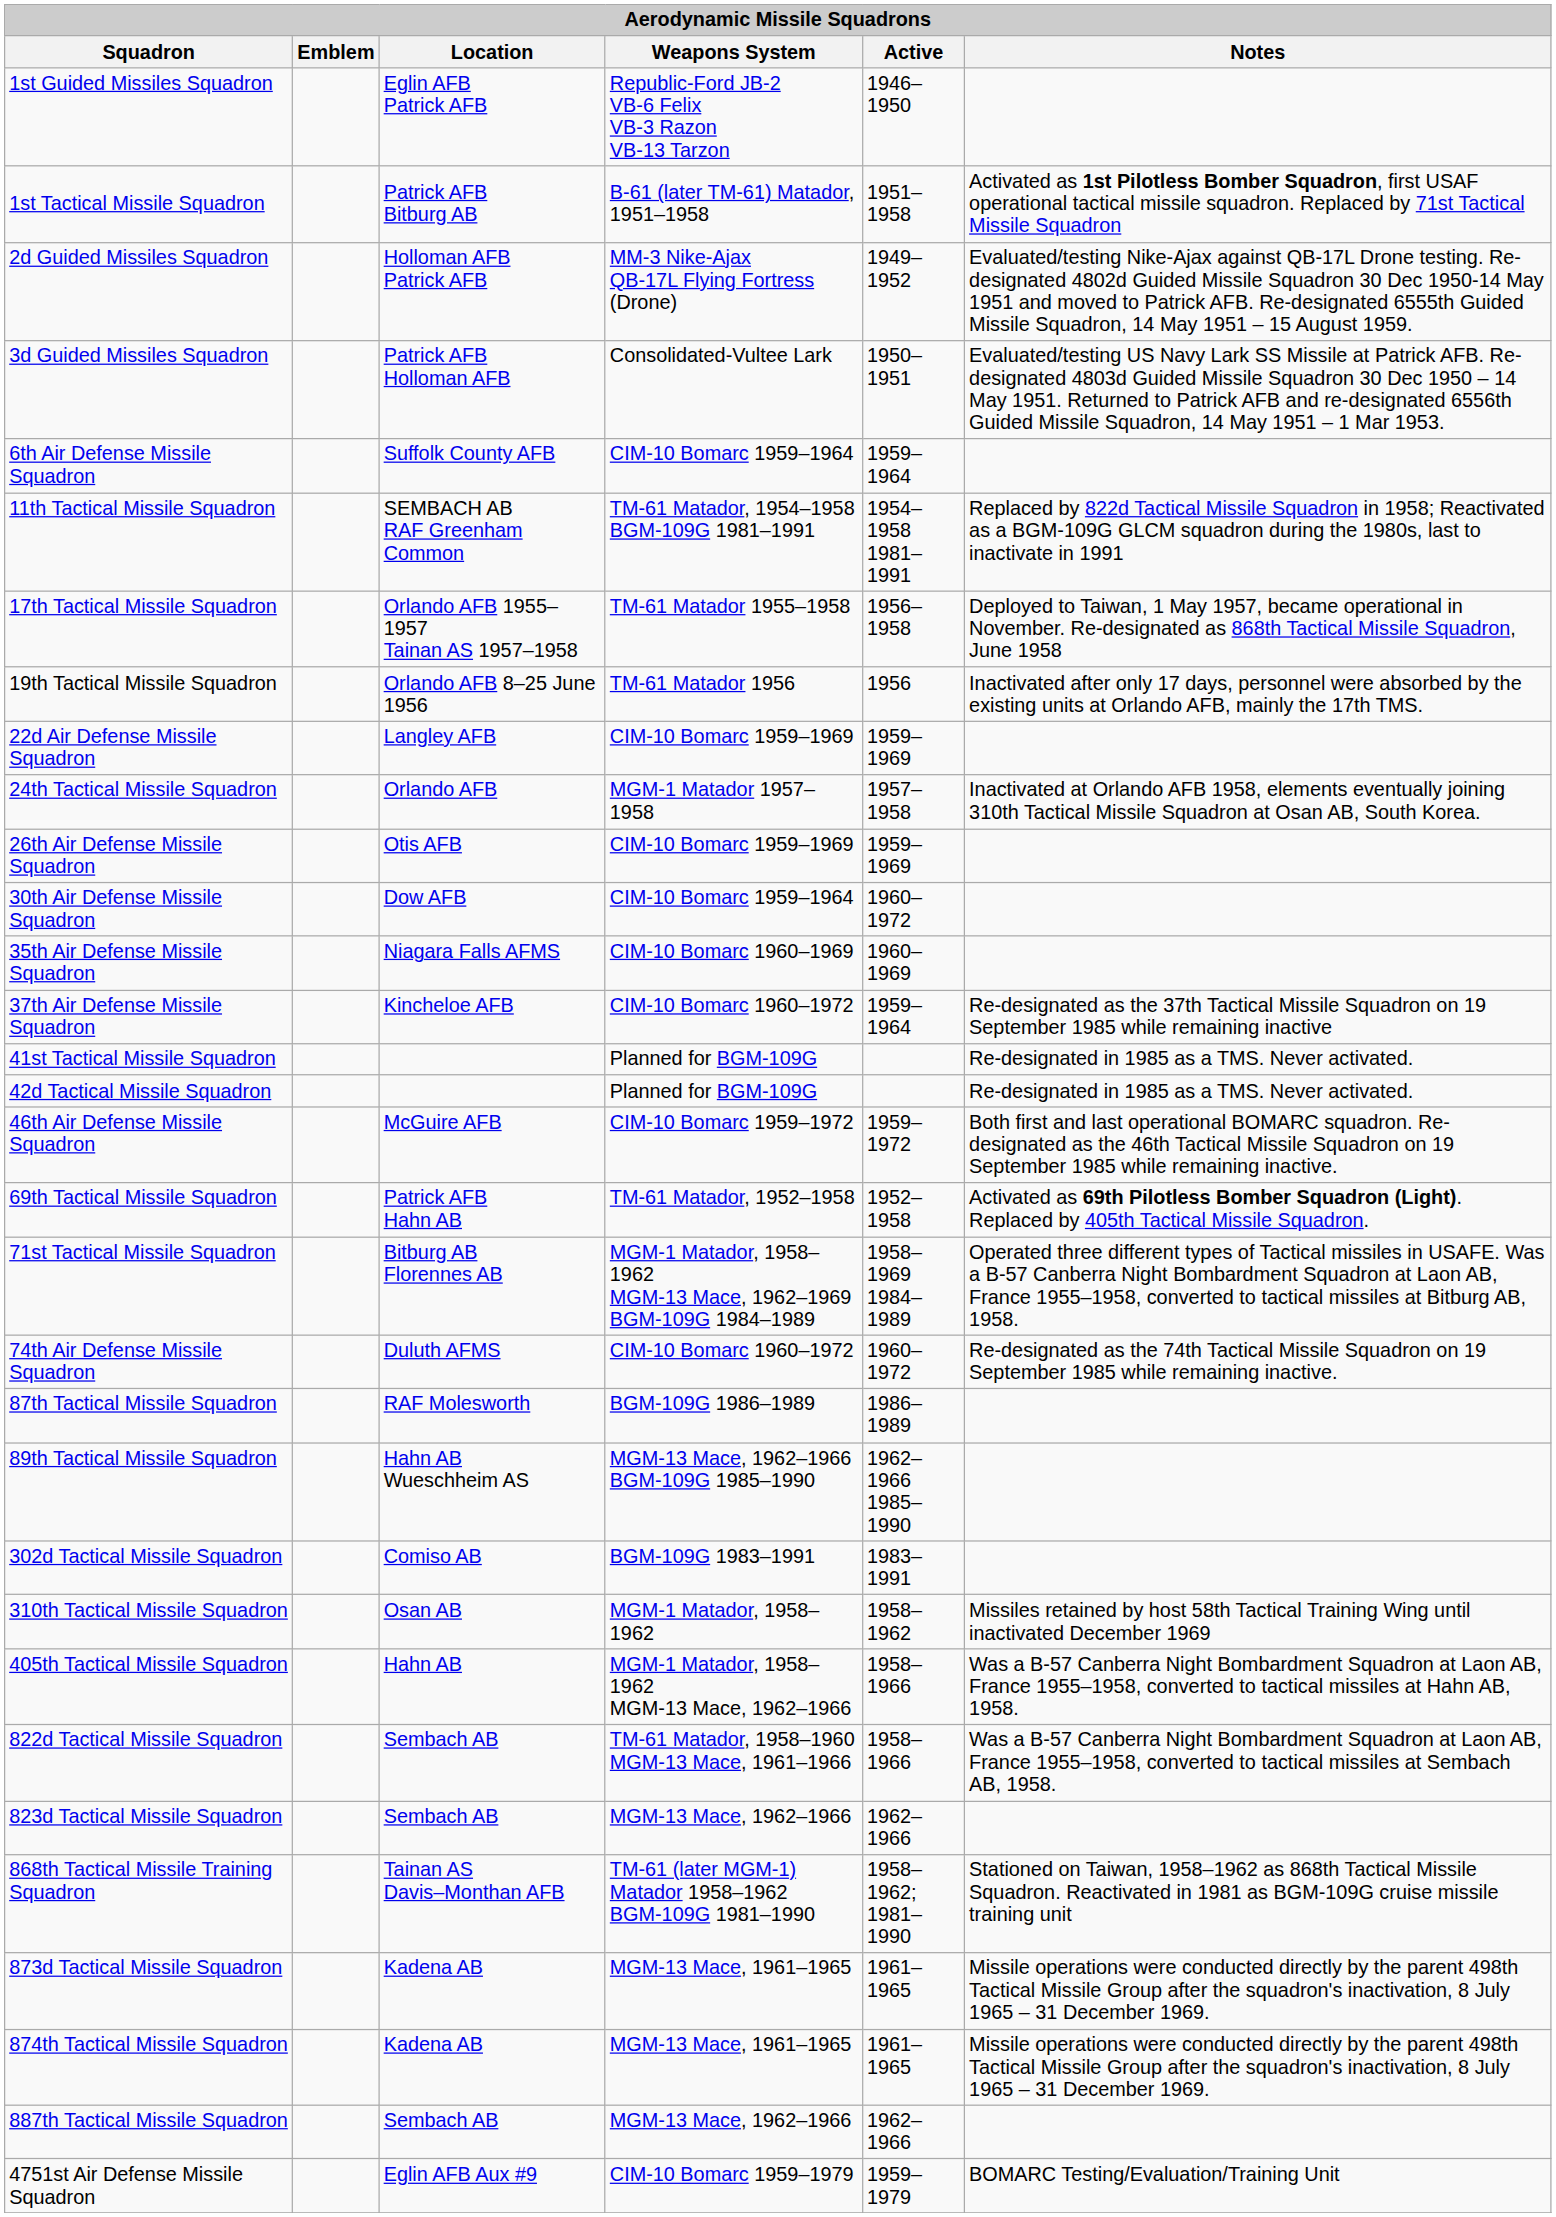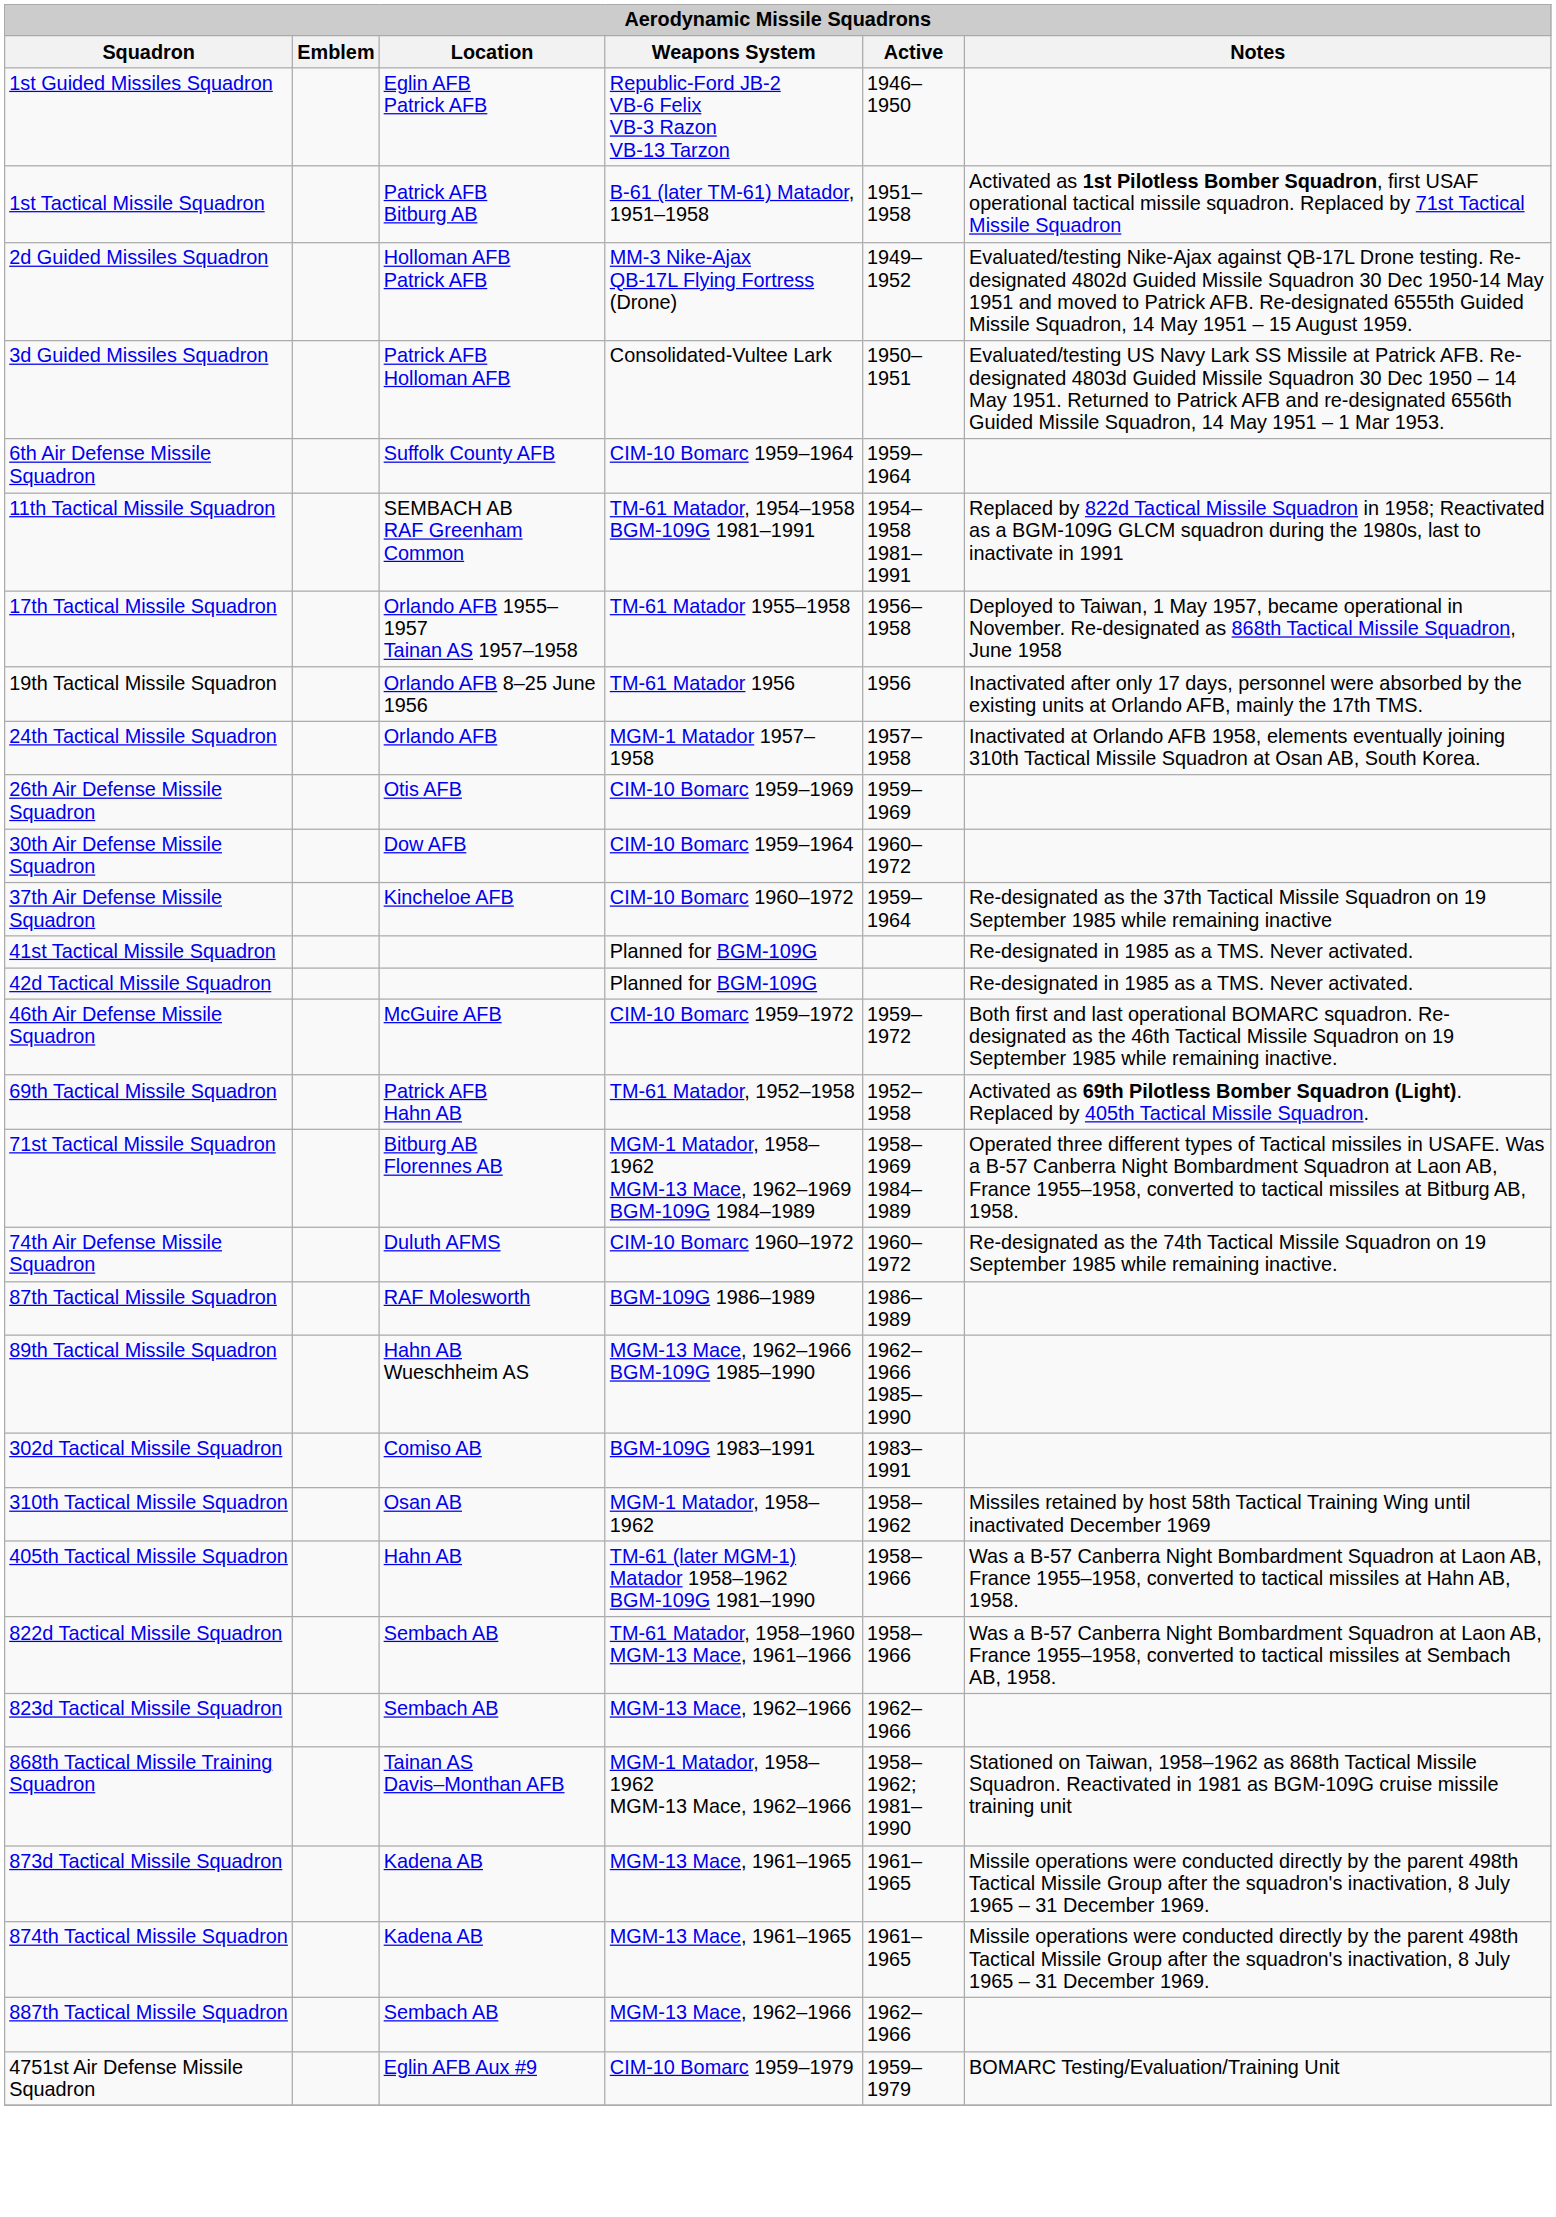 <table class="wikitable">
 <tr style="background:#cccccc;">
 <td colspan="6" align="center"><strong>Aerodynamic Missile Squadrons</strong></td>
 </tr>
 <tr>
 <th scope="col" width="225">Squadron</th>
 <th scope="col" width="60">Emblem</th>
 <th scope="col" width="175">Location</th>
 <th scope="col" width="200">Weapons System</th>
 <th scope="col" width="75">Active</th>
 <th>Notes</th>
 </tr>
 <tr valign="top">
 <td><a href='#'>1st Guided Missiles Squadron</a></td>
 <td></td>
 <td><a href='#'>Eglin AFB</a> <br> <a href='#'>Patrick AFB</a></td>
 <td><a href='#'>Republic-Ford JB-2</a> <br> <a href='#'>VB-6 Felix</a> <br> <a href='#'>VB-3 Razon</a> <br> <a href='#'>VB-13 Tarzon</a></td>
 <td>1946–1950</td>
 </tr>
 <tr>
 <td><a href='#'>1st Tactical Missile Squadron</a></td>
 <td></td>
 <td><a href='#'>Patrick AFB</a> <br> <a href='#'>Bitburg AB</a></td>
 <td><a href='#'>B-61 (later TM-61) Matador</a>, 1951–1958</td>
 <td>1951–1958</td>
 <td>Activated as <strong>1st Pilotless Bomber Squadron</strong>, first USAF operational tactical missile squadron. Replaced by <a href='#'>71st Tactical Missile Squadron</a></td>
 </tr>
 <tr valign="top">
 <td><a href='#'>2d Guided Missiles Squadron</a></td>
 <td></td>
 <td><a href='#'>Holloman AFB</a> <br> <a href='#'>Patrick AFB</a></td>
 <td><a href='#'>MM-3 Nike-Ajax</a> <br><a href='#'>QB-17L Flying Fortress</a> (Drone)</td>
 <td>1949–1952</td>
 <td>Evaluated/testing Nike-Ajax against QB-17L Drone testing.  Re-designated 4802d Guided Missile Squadron 30 Dec 1950-14 May 1951 and moved to Patrick AFB.  Re-designated 6555th Guided Missile Squadron, 14 May 1951 – 15 August 1959.</td>
 </tr>
 <tr valign="top">
 <td><a href='#'>3d Guided Missiles Squadron</a></td>
 <td></td>
 <td><a href='#'>Patrick AFB</a> <br> <a href='#'>Holloman AFB</a></td>
 <td>Consolidated-Vultee Lark</td>
 <td>1950–1951</td>
 <td>Evaluated/testing US Navy Lark SS Missile at Patrick AFB.  Re-designated 4803d Guided Missile Squadron 30 Dec 1950 – 14 May 1951.  Returned to Patrick AFB and re-designated 6556th Guided Missile Squadron, 14 May 1951 – 1 Mar 1953.</td>
 </tr>
 <tr valign="top">
 <td><a href='#'>6th Air Defense Missile Squadron</a></td>
 <td></td>
 <td><a href='#'>Suffolk County AFB</a></td>
 <td><a href='#'>CIM-10 Bomarc</a> 1959–1964</td>
 <td>1959–1964</td>
 <td></td>
 </tr>
 <tr valign="top">
 <td><a href='#'>11th Tactical Missile Squadron</a></td>
 <td></td>
 <td>SEMBACH AB<br> <a href='#'>RAF Greenham Common</a></td>
 <td><a href='#'>TM-61 Matador</a>, 1954–1958 <br> <a href='#'>BGM-109G</a> 1981–1991</td>
 <td>1954–1958 <br> 1981–1991</td>
 <td>Replaced by <a href='#'>822d Tactical Missile Squadron</a> in 1958; Reactivated as a BGM-109G GLCM squadron during the 1980s, last to inactivate in 1991</td>
 </tr>
 <tr valign="top">
 <td><a href='#'>17th Tactical Missile Squadron</a></td>
 <td></td>
 <td><a href='#'>Orlando AFB</a> 1955–1957 <br> <a href='#'>Tainan AS</a> 1957–1958</td>
 <td><a href='#'>TM-61 Matador</a> 1955–1958</td>
 <td>1956–1958</td>
 <td>Deployed to Taiwan, 1 May 1957, became operational in November.  Re-designated as <a href='#'>868th Tactical Missile Squadron</a>, June 1958</td>
 </tr>
 <tr valign="top">
 <td>19th Tactical Missile Squadron</td>
 <td></td>
 <td><a href='#'>Orlando AFB</a> 8–25 June 1956</td>
 <td><a href='#'>TM-61 Matador</a> 1956</td>
 <td>1956</td>
 <td>Inactivated after only 17 days, personnel were absorbed by the existing units at Orlando AFB, mainly the 17th TMS.</td>
 </tr>
 <tr valign="top">
-<td><a href='#'>22d Air Defense Missile Squadron</a></td>
-<td></td>
-<td><a href='#'>Langley AFB</a></td>
-<td><a href='#'>CIM-10 Bomarc</a> 1959–1969</td>
-<td>1959–1969</td>
-<td></td>
-</tr>
-<tr valign="top">
 <td><a href='#'>24th Tactical Missile Squadron</a></td>
 <td></td>
 <td><a href='#'>Orlando AFB</a></td>
 <td><a href='#'>MGM-1 Matador</a> 1957–1958</td>
 <td>1957–1958</td>
 <td>Inactivated at Orlando AFB 1958, elements eventually joining 310th Tactical Missile Squadron at Osan AB, South Korea.</td>
 </tr>
 <tr valign="top">
 <td><a href='#'>26th Air Defense Missile Squadron</a></td>
 <td></td>
 <td><a href='#'>Otis AFB</a></td>
 <td><a href='#'>CIM-10 Bomarc</a> 1959–1969</td>
 <td>1959–1969</td>
 <td></td>
 </tr>
 <tr valign="top">
 <td><a href='#'>30th Air Defense Missile Squadron</a></td>
 <td></td>
 <td><a href='#'>Dow AFB</a></td>
 <td><a href='#'>CIM-10 Bomarc</a> 1959–1964</td>
 <td>1960–1972</td>
-<td></td>
-</tr>
-<tr valign="top">
-<td><a href='#'>35th Air Defense Missile Squadron</a></td>
-<td></td>
-<td><a href='#'>Niagara Falls AFMS</a></td>
-<td><a href='#'>CIM-10 Bomarc</a> 1960–1969</td>
-<td>1960–1969</td>
 <td></td>
 </tr>
 <tr valign="top">
 <td><a href='#'>37th Air Defense Missile Squadron</a></td>
 <td></td>
 <td><a href='#'>Kincheloe AFB</a></td>
 <td><a href='#'>CIM-10 Bomarc</a> 1960–1972</td>
 <td>1959–1964</td>
 <td>Re-designated as the 37th Tactical Missile Squadron on 19 September 1985 while remaining inactive</td>
 </tr>
 <tr valign="top">
 <td><a href='#'>41st Tactical Missile Squadron</a></td>
 <td></td>
 <td></td>
 <td>Planned for <a href='#'>BGM-109G</a></td>
 <td></td>
 <td>Re-designated in 1985 as a TMS.  Never activated.</td>
 </tr>
 <tr valign="top">
 <td><a href='#'>42d Tactical Missile Squadron</a></td>
 <td></td>
 <td></td>
 <td>Planned for <a href='#'>BGM-109G</a></td>
 <td></td>
 <td>Re-designated in 1985 as a TMS.  Never activated.</td>
 </tr>
 <tr valign="top">
 <td><a href='#'>46th Air Defense Missile Squadron</a></td>
 <td></td>
 <td><a href='#'>McGuire AFB</a></td>
 <td><a href='#'>CIM-10 Bomarc</a> 1959–1972</td>
 <td>1959–1972</td>
 <td>Both first and last operational BOMARC squadron.  Re-designated as the 46th Tactical Missile Squadron on 19 September 1985 while remaining inactive.</td>
 </tr>
 <tr valign="top">
 <td><a href='#'>69th Tactical Missile Squadron</a></td>
 <td></td>
 <td><a href='#'>Patrick AFB</a> <br> <a href='#'>Hahn AB</a></td>
 <td><a href='#'>TM-61 Matador</a>, 1952–1958</td>
 <td>1952–1958</td>
 <td>Activated as <strong>69th Pilotless Bomber Squadron (Light)</strong>. Replaced by <a href='#'>405th Tactical Missile Squadron</a>.</td>
 </tr>
 <tr valign="top">
 <td><a href='#'>71st Tactical Missile Squadron</a></td>
 <td></td>
 <td><a href='#'>Bitburg AB</a><br> <a href='#'>Florennes AB</a></td>
 <td><a href='#'>MGM-1 Matador</a>, 1958–1962 <br> <a href='#'>MGM-13 Mace</a>, 1962–1969 <br> <a href='#'>BGM-109G</a> 1984–1989</td>
 <td>1958–1969 <br> 1984–1989</td>
 <td>Operated three different types of Tactical missiles in USAFE.  Was a B-57 Canberra Night Bombardment Squadron at Laon AB, France 1955–1958, converted to tactical missiles at Bitburg AB, 1958.</td>
 </tr>
 <tr valign="top">
 <td><a href='#'>74th Air Defense Missile Squadron</a></td>
 <td></td>
 <td><a href='#'>Duluth AFMS</a></td>
 <td><a href='#'>CIM-10 Bomarc</a> 1960–1972</td>
 <td>1960–1972</td>
 <td>Re-designated as the 74th Tactical Missile Squadron on 19 September 1985 while remaining inactive.</td>
 </tr>
 <tr valign="top">
 <td><a href='#'>87th Tactical Missile Squadron</a></td>
 <td></td>
 <td><a href='#'>RAF Molesworth</a></td>
 <td><a href='#'>BGM-109G</a> 1986–1989</td>
 <td>1986–1989</td>
 <td></td>
 </tr>
 <tr valign="top">
 <td><a href='#'>89th Tactical Missile Squadron</a></td>
 <td></td>
 <td><a href='#'>Hahn AB</a> <br> Wueschheim AS</td>
 <td><a href='#'>MGM-13 Mace</a>, 1962–1966 <br> <a href='#'>BGM-109G</a> 1985–1990</td>
 <td>1962–1966 <br> 1985–1990</td>
 <td></td>
 </tr>
 <tr valign="top">
 <td><a href='#'>302d Tactical Missile Squadron</a></td>
 <td></td>
 <td><a href='#'>Comiso AB</a></td>
 <td><a href='#'>BGM-109G</a> 1983–1991</td>
 <td>1983–1991</td>
 <td></td>
 </tr>
 <tr valign="top">
 <td><a href='#'>310th Tactical Missile Squadron</a></td>
 <td></td>
 <td><a href='#'>Osan AB</a></td>
 <td><a href='#'>MGM-1 Matador</a>, 1958–1962</td>
 <td>1958–1962</td>
 <td>Missiles retained by host 58th Tactical Training Wing until inactivated December 1969</td>
 </tr>
 <tr valign="top">
 <td><a href='#'>405th Tactical Missile Squadron</a></td>
 <td></td>
 <td><a href='#'>Hahn AB</a></td>
-<td><a href='#'>MGM-1 Matador</a>, 1958–1962 <br> MGM-13 Mace, 1962–1966</td>
+<td><a href='#'>TM-61 (later MGM-1) Matador</a> 1958–1962 <br> <a href='#'>BGM-109G</a> 1981–1990</td>
 <td>1958–1966</td>
 <td>Was a B-57 Canberra Night Bombardment Squadron at Laon AB, France 1955–1958, converted to tactical missiles at Hahn AB, 1958.</td>
 </tr>
 <tr valign="top">
 <td><a href='#'>822d Tactical Missile Squadron</a></td>
 <td></td>
 <td><a href='#'>Sembach AB</a></td>
 <td><a href='#'>TM-61 Matador</a>, 1958–1960 <br> <a href='#'>MGM-13 Mace</a>, 1961–1966</td>
 <td>1958–1966</td>
 <td>Was a B-57 Canberra Night Bombardment Squadron at Laon AB, France 1955–1958, converted to tactical missiles at Sembach AB, 1958.</td>
 </tr>
 <tr valign="top">
 <td><a href='#'>823d Tactical Missile Squadron</a></td>
 <td></td>
 <td><a href='#'>Sembach AB</a></td>
 <td><a href='#'>MGM-13 Mace</a>, 1962–1966</td>
 <td>1962–1966</td>
 <td></td>
 </tr>
 <tr valign="top">
 <td><a href='#'>868th Tactical Missile Training Squadron</a></td>
 <td></td>
 <td><a href='#'>Tainan AS</a> <br> <a href='#'>Davis–Monthan AFB</a></td>
-<td><a href='#'>TM-61 (later MGM-1) Matador</a> 1958–1962 <br> <a href='#'>BGM-109G</a> 1981–1990</td>
+<td><a href='#'>MGM-1 Matador</a>, 1958–1962 <br> MGM-13 Mace, 1962–1966</td>
 <td>1958–1962; 1981–1990</td>
 <td>Stationed on Taiwan, 1958–1962 as 868th Tactical Missile Squadron. Reactivated in 1981 as BGM-109G cruise missile training unit</td>
 </tr>
 <tr valign="top">
 <td><a href='#'>873d Tactical Missile Squadron</a></td>
 <td></td>
 <td><a href='#'>Kadena AB</a></td>
 <td><a href='#'>MGM-13 Mace</a>, 1961–1965</td>
 <td>1961–1965</td>
 <td>Missile operations were conducted directly by the parent 498th Tactical Missile Group after the squadron's inactivation, 8 July 1965 – 31 December 1969.</td>
 </tr>
 <tr valign="top">
 <td><a href='#'>874th Tactical Missile Squadron</a></td>
 <td></td>
 <td><a href='#'>Kadena AB</a></td>
 <td><a href='#'>MGM-13 Mace</a>, 1961–1965</td>
 <td>1961–1965</td>
 <td>Missile operations were conducted directly by the parent 498th Tactical Missile Group after the squadron's inactivation, 8 July 1965 – 31 December 1969.</td>
 </tr>
 <tr valign="top">
 <td><a href='#'>887th Tactical Missile Squadron</a></td>
 <td></td>
 <td><a href='#'>Sembach AB</a></td>
 <td><a href='#'>MGM-13 Mace</a>, 1962–1966</td>
 <td>1962–1966</td>
 <td></td>
 </tr>
 <tr valign="top">
 <td>4751st Air Defense Missile Squadron</td>
 <td></td>
 <td><a href='#'>Eglin AFB Aux #9</a></td>
 <td><a href='#'>CIM-10 Bomarc</a> 1959–1979</td>
 <td>1959–1979</td>
 <td>BOMARC Testing/Evaluation/Training Unit</td>
 </tr>
 <tr>
 </tr>
 <tr>
 </tr>
 </table>
